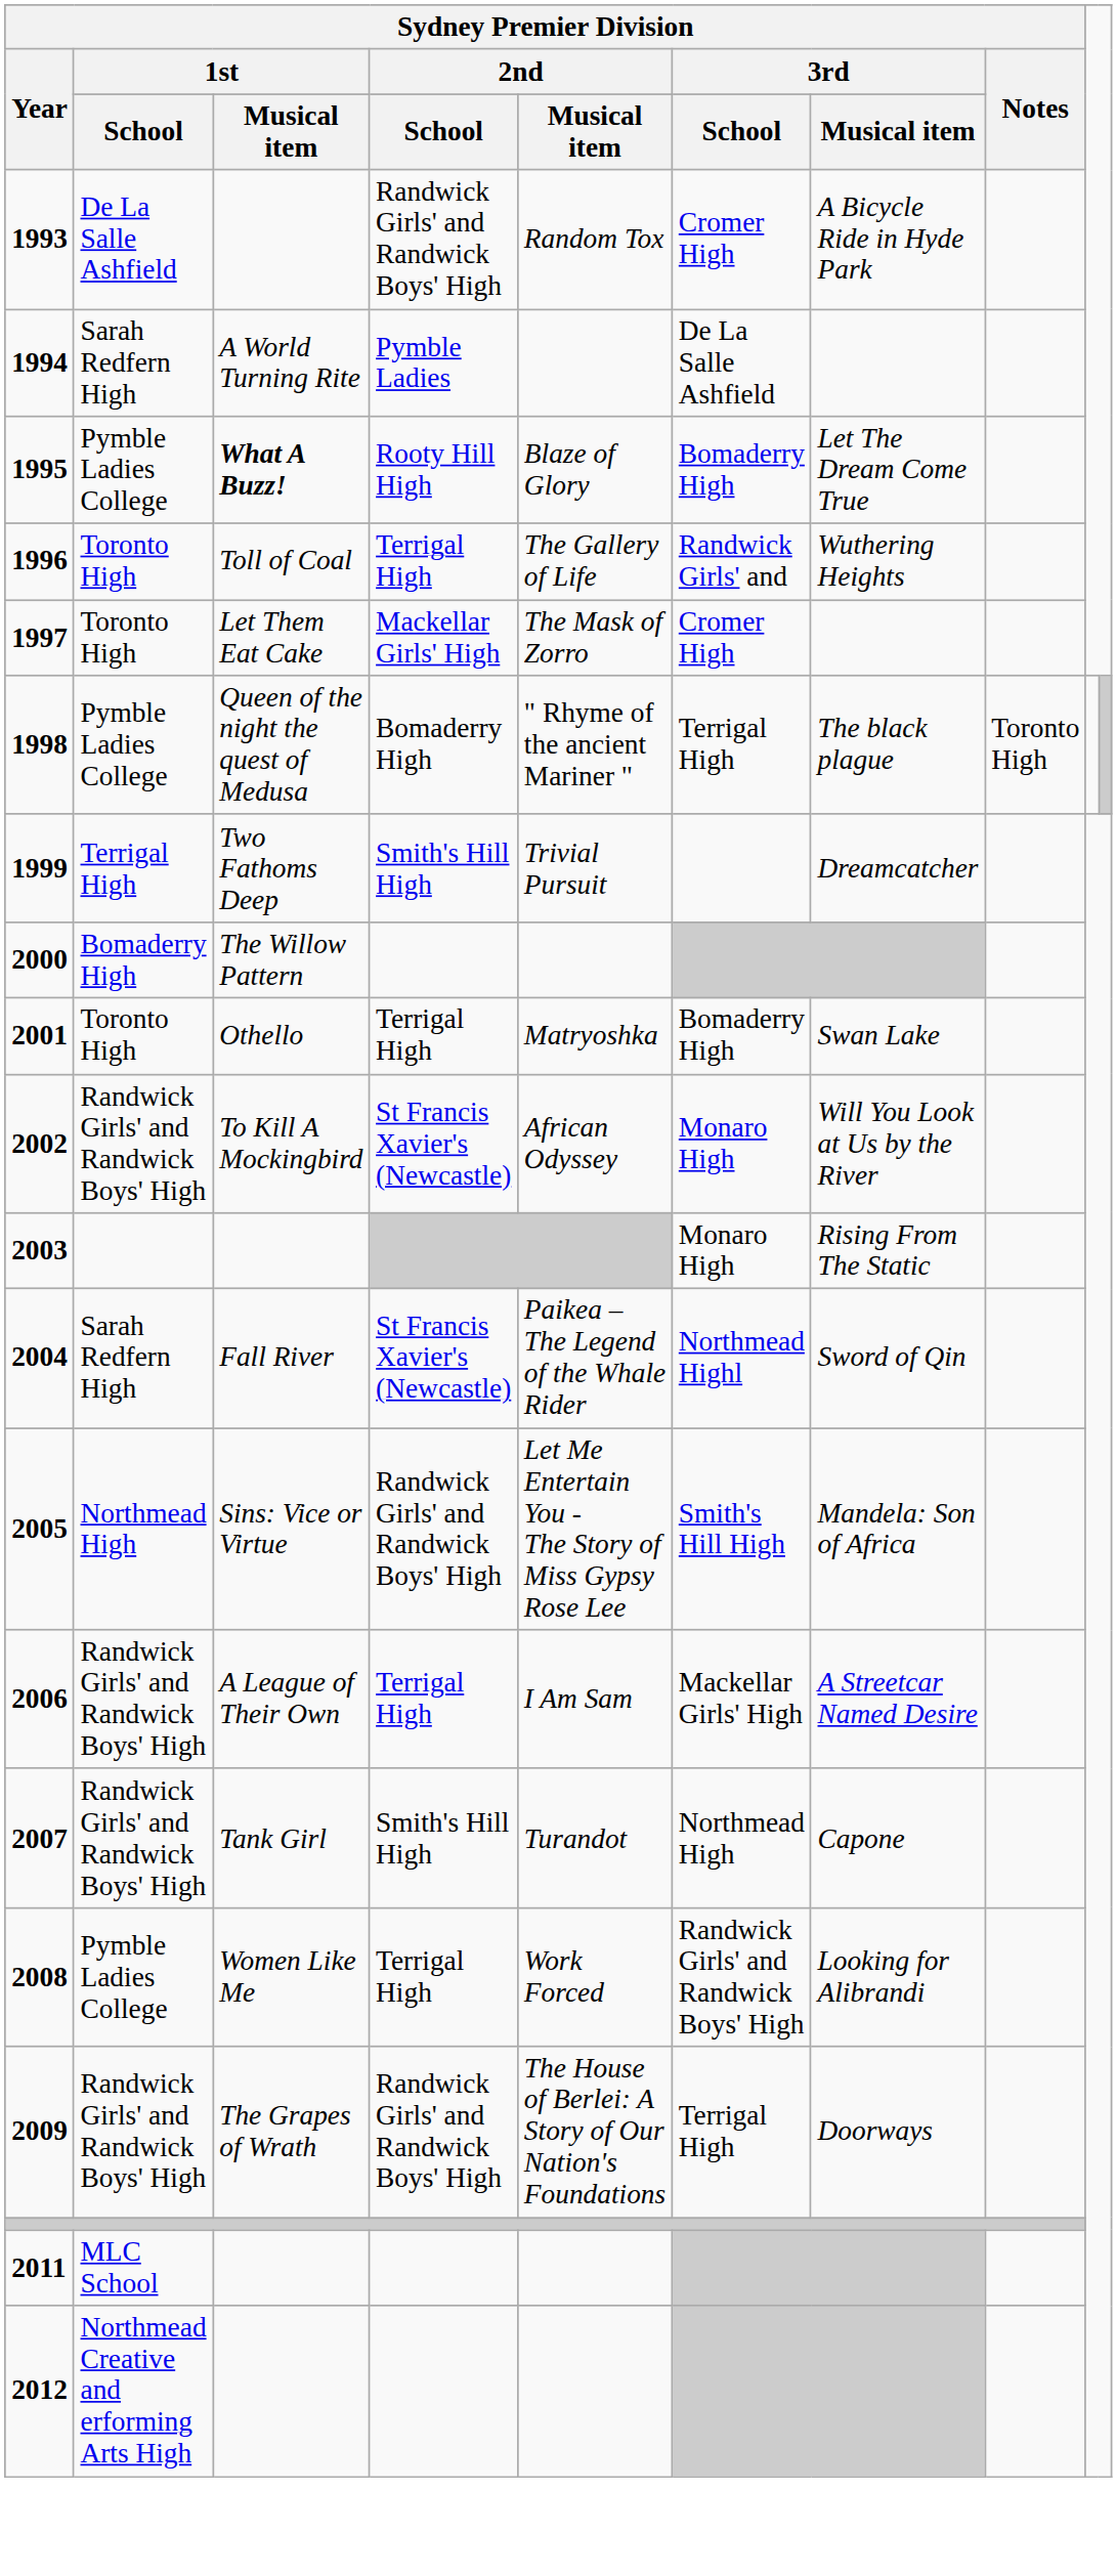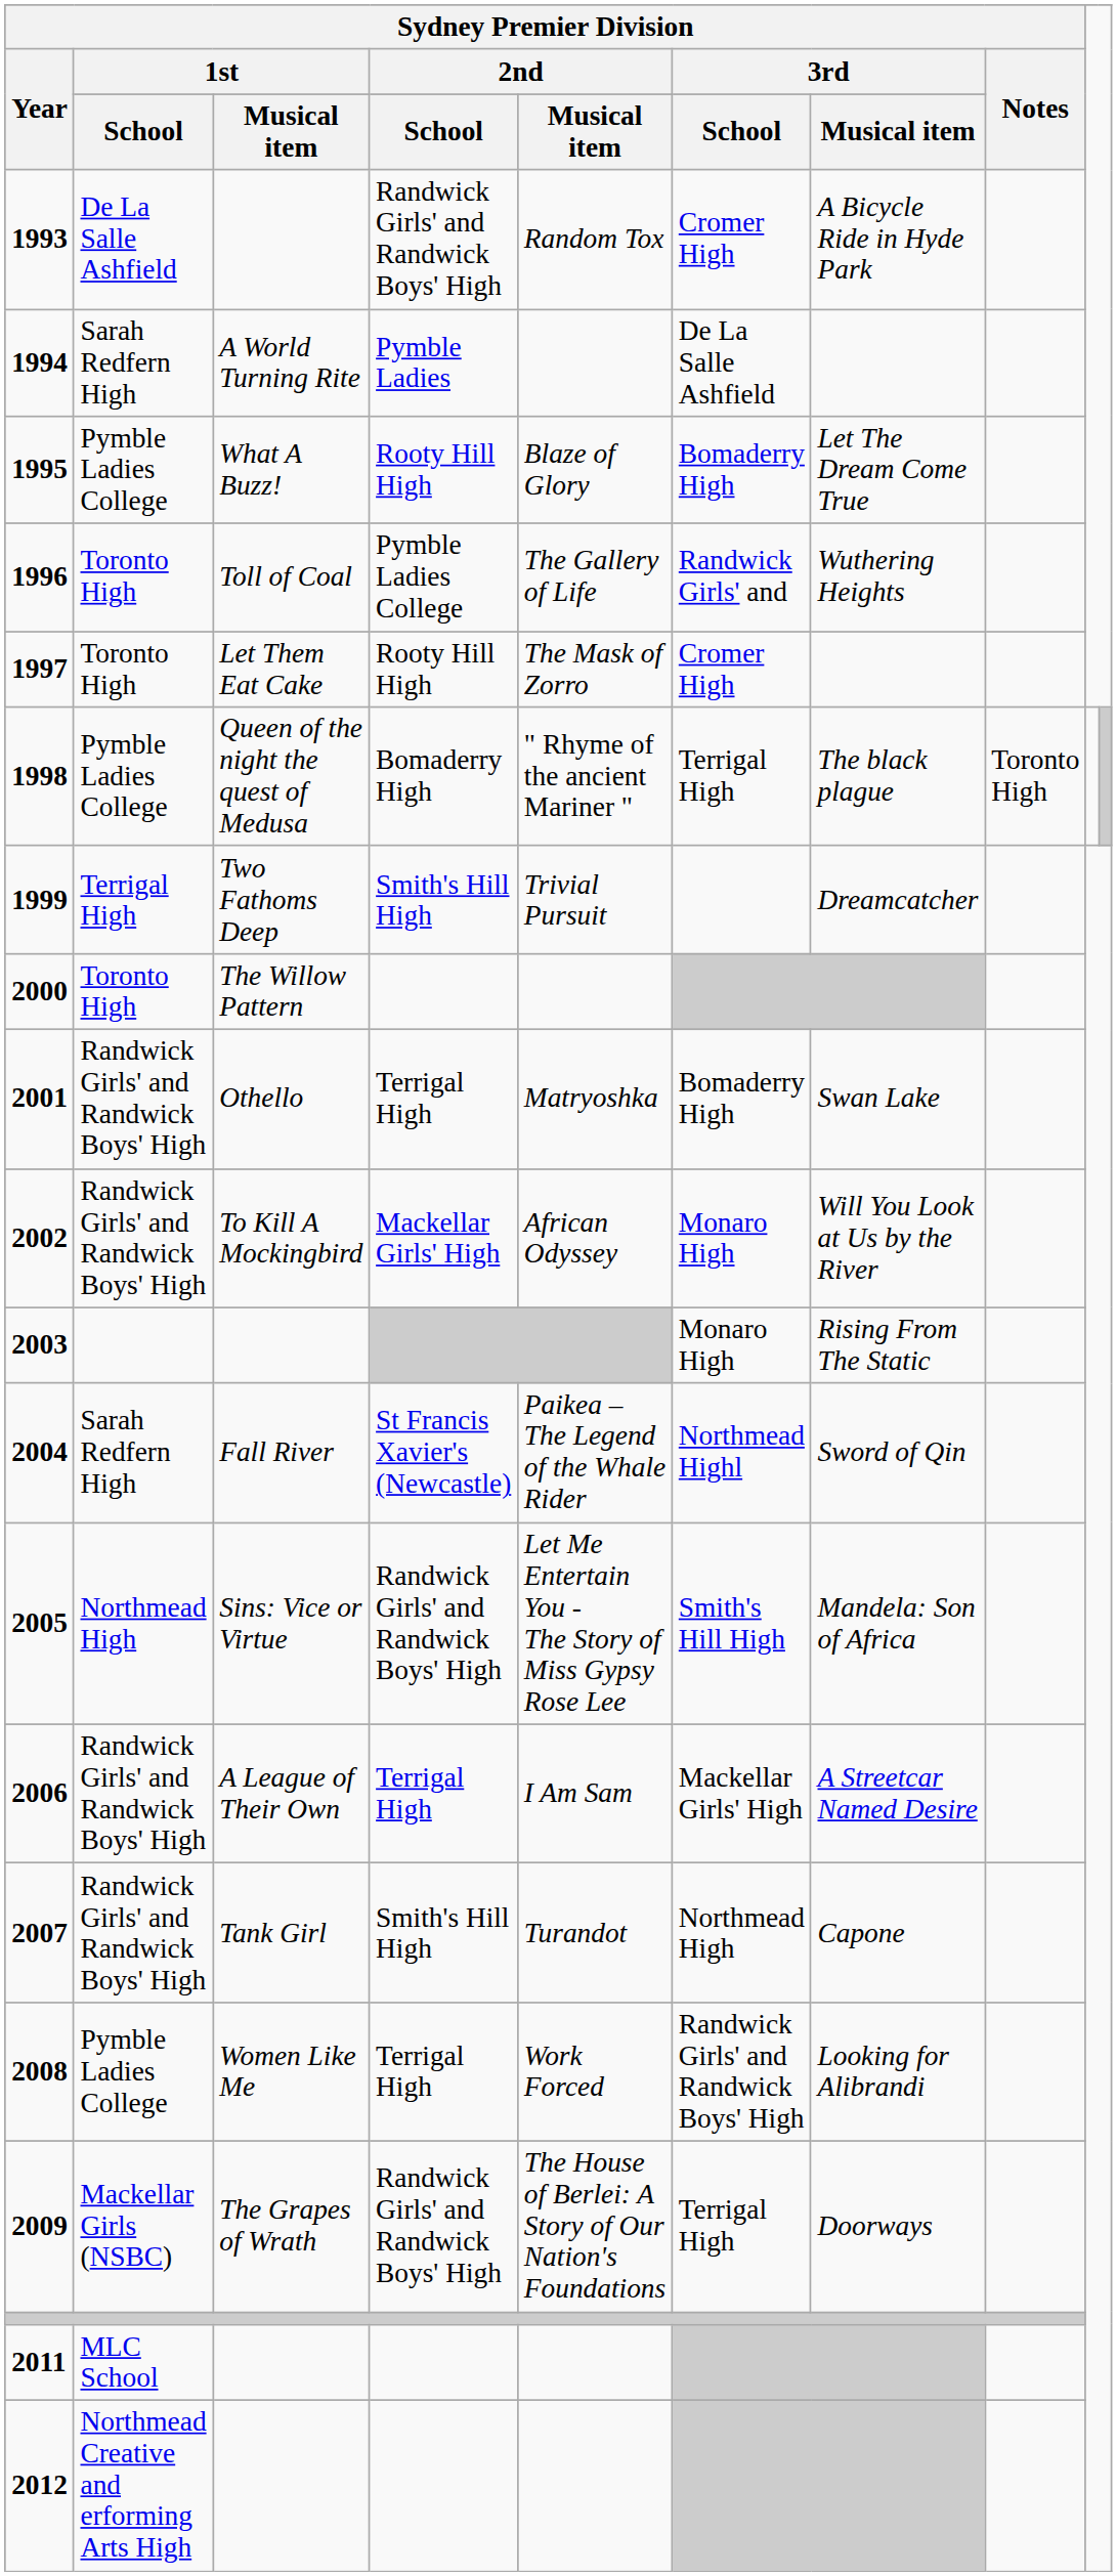 <table class="wikitable sortable">
 <tr>
 <th colspan=8>Sydney Premier Division</th>
 </tr>
 <tr>
 <th rowspan=2>Year</th>
 <th colspan=2>1st</th>
 <th colspan=2>2nd</th>
 <th colspan=2>3rd</th>
 <th rowspan=2>Notes</th>
 </tr>
 <tr>
 <th>School</th>
 <th>Musical item</th>
 <th>School</th>
 <th>Musical item</th>
 <th>School</th>
 <th>Musical item</th>
 </tr>
 <tr>
 <td><strong>1993</strong></td>
 <td><a href='#'>De La Salle Ashfield</a></td>
 <td></td>
 <td>Randwick Girls' and<br>Randwick Boys' High</td>
 <td><em>Random Tox</em></td>
 <td><a href='#'>Cromer High</a></td>
 <td><em>A Bicycle Ride in Hyde Park</em></td>
 <td></td>
 </tr>
 <tr>
 <td><strong>1994</strong></td>
 <td>Sarah Redfern High</td>
 <td><em>A World Turning Rite</em></td>
 <td><a href='#'>Pymble Ladies</a></td>
 <td></td>
 <td>De La Salle Ashfield</td>
 <td></td>
 <td></td>
 </tr>
 <tr>
 <td><strong>1995</strong></td>
 <td>Pymble Ladies College</td>
-<td><strong><em>What A Buzz!</em></strong></td>
+<td><em>What A Buzz!</em></td>
 <td><a href='#'>Rooty Hill High</a></td>
 <td><em>Blaze of Glory</em></td>
 <td><a href='#'>Bomaderry High</a></td>
 <td><em>Let The Dream Come True</em></td>
 <td></td>
 </tr>
 <tr>
 <td><strong>1996</strong></td>
 <td><a href='#'>Toronto High</a></td>
 <td><em>Toll of Coal</em></td>
-<td><a href='#'>Terrigal High</a></td>
+<td>Pymble Ladies College</td>
 <td><em>The Gallery of Life</em></td>
 <td><a href='#'>Randwick Girls'</a> and<br></td>
 <td><em>Wuthering Heights</em></td>
 <td></td>
 </tr>
 <tr>
 <td><strong>1997</strong></td>
 <td>Toronto High</td>
 <td><em>Let Them Eat Cake</em></td>
-<td><a href='#'>Mackellar Girls' High</a></td>
+<td>Rooty Hill High</td>
 <td><em>The Mask of Zorro</em></td>
 <td><a href='#'>Cromer High</a></td>
 <td></td>
 <td></td>
 </tr>
 <tr>
 <td><strong>1998</strong></td>
 <td>Pymble Ladies College</td>
 <td><em> Queen of the night the quest of Medusa</em></td>
 <td>Bomaderry High</td>
 <td>" Rhyme of the ancient Mariner "</td>
 <td>Terrigal High</td>
 <td><em> The black plague </em></td>
 <td>Toronto High</td>
 <td></td>
 <th colspan=8 style="background: #cccccc;"></th>
 </tr>
 <tr>
 <td><strong>1999</strong></td>
 <td><a href='#'>Terrigal High</a></td>
 <td><em>Two Fathoms Deep</em></td>
 <td><a href='#'>Smith's Hill High</a></td>
 <td><em>Trivial Pursuit</em></td>
 <td></td>
 <td><em>Dreamcatcher</em></td>
 <td></td>
 </tr>
 <tr>
 <td><strong>2000</strong></td>
-<td><a href='#'>Bomaderry High</a></td>
+<td><a href='#'>Toronto High</a></td>
 <td><em>The Willow Pattern</em></td>
 <td></td>
 <td></td>
 <td colspan=2 style="background: #cccccc;"></td>
 <td></td>
 </tr>
 <tr>
 <td><strong>2001</strong></td>
-<td>Toronto High</td>
+<td>Randwick Girls' and<br>Randwick Boys' High</td>
 <td><em>Othello</em></td>
 <td>Terrigal High</td>
 <td><em>Matryoshka</em></td>
 <td>Bomaderry High</td>
 <td><em>Swan Lake</em></td>
 <td></td>
 </tr>
 <tr>
 <td><strong>2002</strong></td>
 <td>Randwick Girls' and<br>Randwick Boys' High</td>
 <td><em>To Kill A Mockingbird</em></td>
-<td><a href='#'>St Francis Xavier's (Newcastle)</a></td>
+<td><a href='#'>Mackellar Girls' High</a></td>
 <td><em>African Odyssey</em></td>
 <td><a href='#'>Monaro High</a></td>
 <td><em>Will You Look at Us by the River</em></td>
 <td></td>
 </tr>
 <tr>
 <td><strong>2003</strong></td>
 <td></td>
 <td></td>
 <td colspan=2 style="background: #cccccc;"></td>
 <td>Monaro High</td>
 <td><em>Rising From The Static</em></td>
 <td></td>
 </tr>
 <tr>
 <td><strong>2004</strong></td>
 <td>Sarah Redfern High</td>
 <td><em>Fall River</em></td>
 <td><a href='#'>St Francis Xavier's (Newcastle)</a></td>
 <td><em>Paikea – The Legend of the Whale Rider</em></td>
 <td><a href='#'>Northmead Highl</a></td>
 <td><em>Sword of Qin</em></td>
 <td></td>
 </tr>
 <tr>
 <td><strong>2005</strong></td>
 <td><a href='#'>Northmead High</a></td>
 <td><em>Sins: Vice or Virtue</em></td>
 <td>Randwick Girls' and<br>Randwick Boys' High</td>
 <td><em>Let Me Entertain You -<br>The Story of Miss Gypsy Rose Lee</em></td>
 <td><a href='#'>Smith's Hill High</a></td>
 <td><em>Mandela: Son of Africa</em></td>
 <td></td>
 </tr>
 <tr>
 <td><strong>2006</strong></td>
 <td>Randwick Girls' and<br>Randwick Boys' High</td>
 <td><em>A League of Their Own</em></td>
 <td><a href='#'>Terrigal High</a></td>
 <td><em>I Am Sam</em></td>
 <td>Mackellar Girls' High</td>
 <td><em><a href='#'>A Streetcar Named Desire</a></em></td>
 <td></td>
 </tr>
 <tr>
 <td><strong>2007</strong></td>
 <td>Randwick Girls' and<br>Randwick Boys' High</td>
 <td><em>Tank Girl</em></td>
 <td>Smith's Hill High</td>
 <td><em>Turandot</em></td>
 <td>Northmead High</td>
 <td><em>Capone</em></td>
 <td></td>
 </tr>
 <tr>
 <td><strong>2008</strong></td>
 <td>Pymble Ladies College</td>
 <td><em>Women Like Me</em></td>
 <td>Terrigal High</td>
 <td><em>Work Forced</em></td>
 <td>Randwick Girls' and<br>Randwick Boys' High</td>
 <td><em>Looking for Alibrandi</em></td>
 <td></td>
 </tr>
 <tr>
 <td><strong>2009</strong></td>
-<td>Randwick Girls' and<br>Randwick Boys' High</td>
+<td><a href='#'>Mackellar Girls</a> (<a href='#'>NSBC</a>)</td>
 <td><em>The Grapes of Wrath</em></td>
 <td>Randwick Girls' and<br>Randwick Boys' High</td>
 <td><em>The House of Berlei: A Story of Our Nation's Foundations</em></td>
 <td>Terrigal High</td>
 <td><em>Doorways</em></td>
 <td></td>
 </tr>
 <tr>
 <th colspan=8 style="background: #cccccc;"></th>
 </tr>
 <tr>
 <td><strong>2011</strong></td>
 <td><a href='#'>MLC School</a></td>
 <td></td>
 <td></td>
 <td></td>
 <td colspan=2 style="background: #cccccc;"></td>
 <td></td>
 </tr>
 <tr>
 <td><strong>2012</strong></td>
 <td><a href='#'>Northmead Creative and<br>erforming Arts High</a></td>
 <td></td>
 <td></td>
 <td></td>
 <td colspan=2 style="background: #cccccc;"></td>
 <td></td>
 </tr>
 </table>
